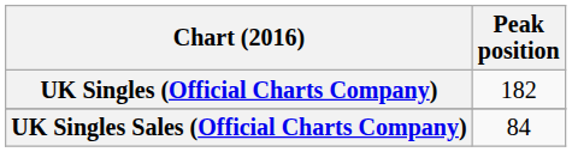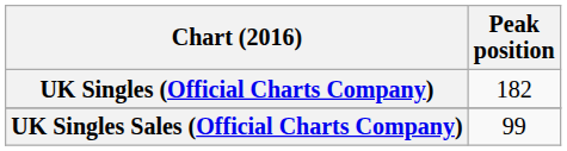 <table class="wikitable sortable plainrowheaders">
 <tr>
 <th scope="col">Chart (2016)</th>
 <th scope="col">Peak<br>position</th>
 </tr>
 <tr>
 <th scope="row">UK Singles (<a href='#'>Official Charts Company</a>)</th>
 <td style="text-align:center;">182</td>
 </tr>
 <tr>
 </tr>
 <tr>
 <th scope="row">UK Singles Sales (<a href='#'>Official Charts Company</a>)</th>
-<td style="text-align:center;">84</td>
+<td style="text-align:center;">99</td>
 </tr>
 </table>
